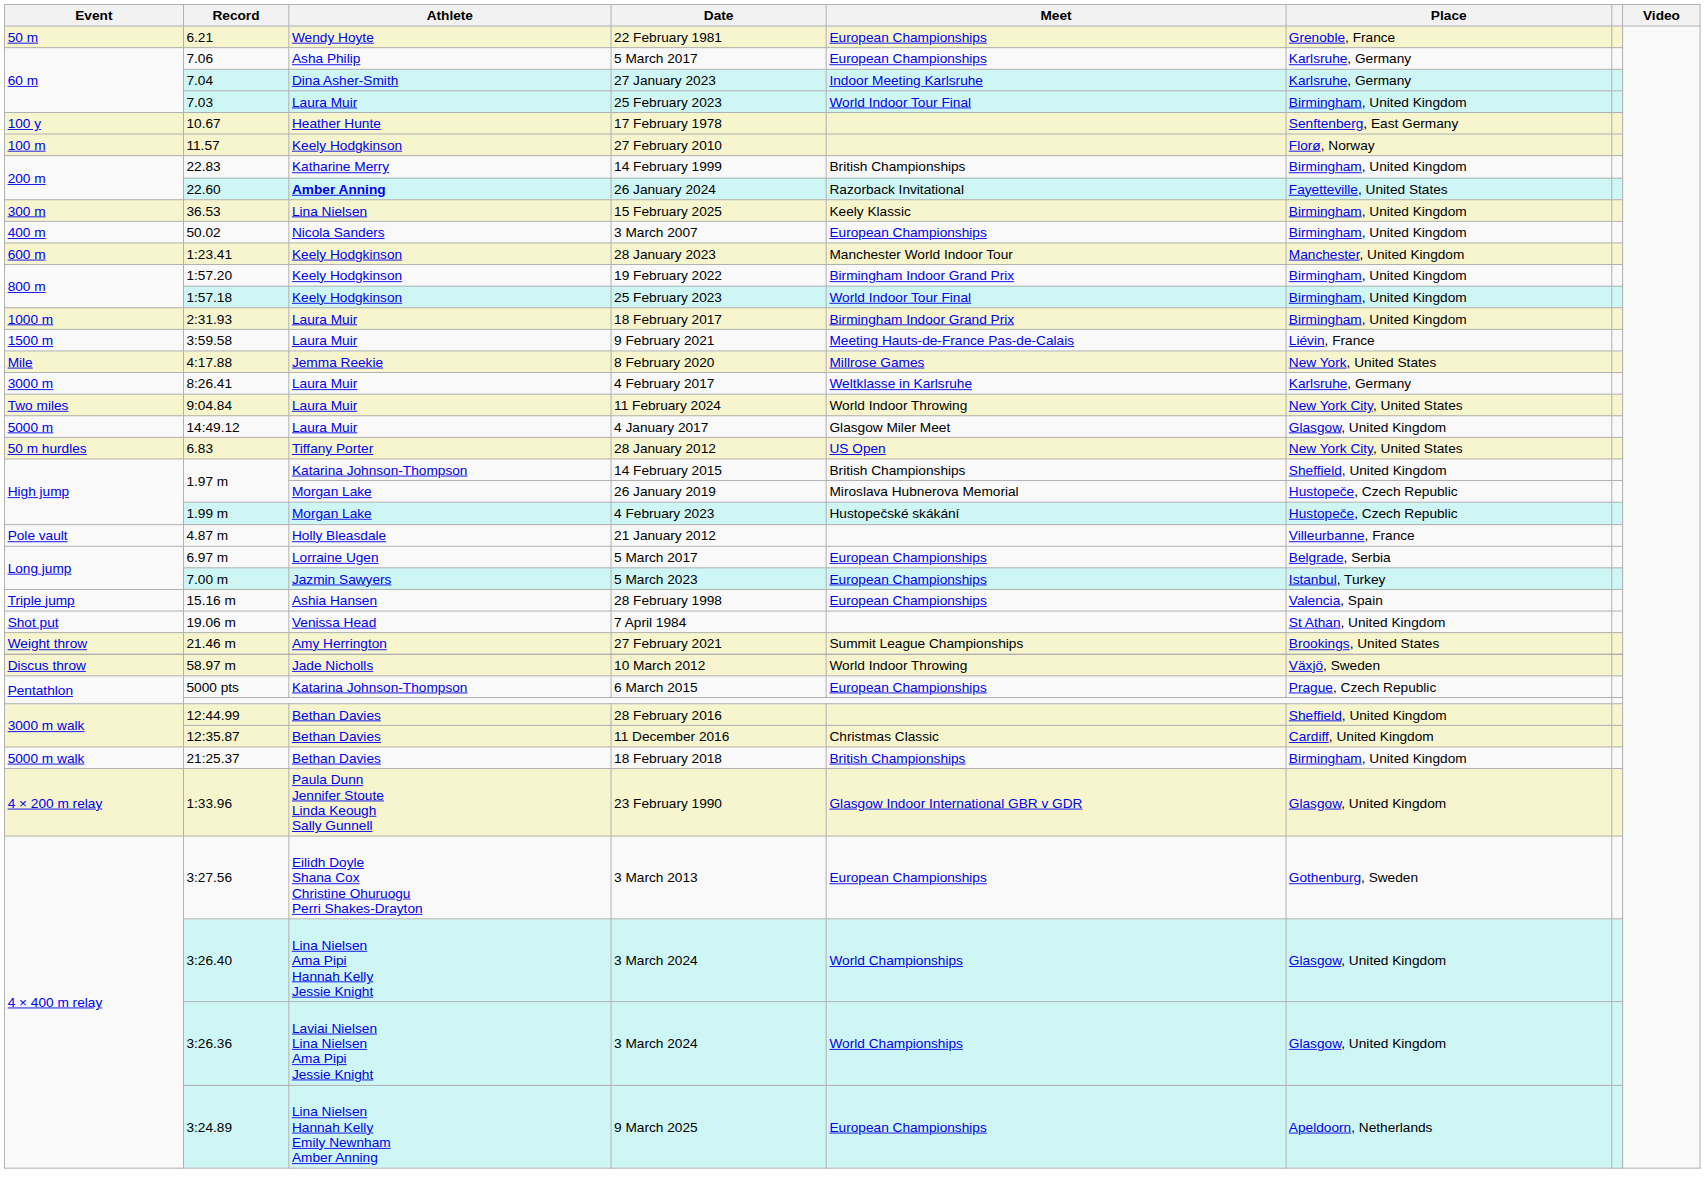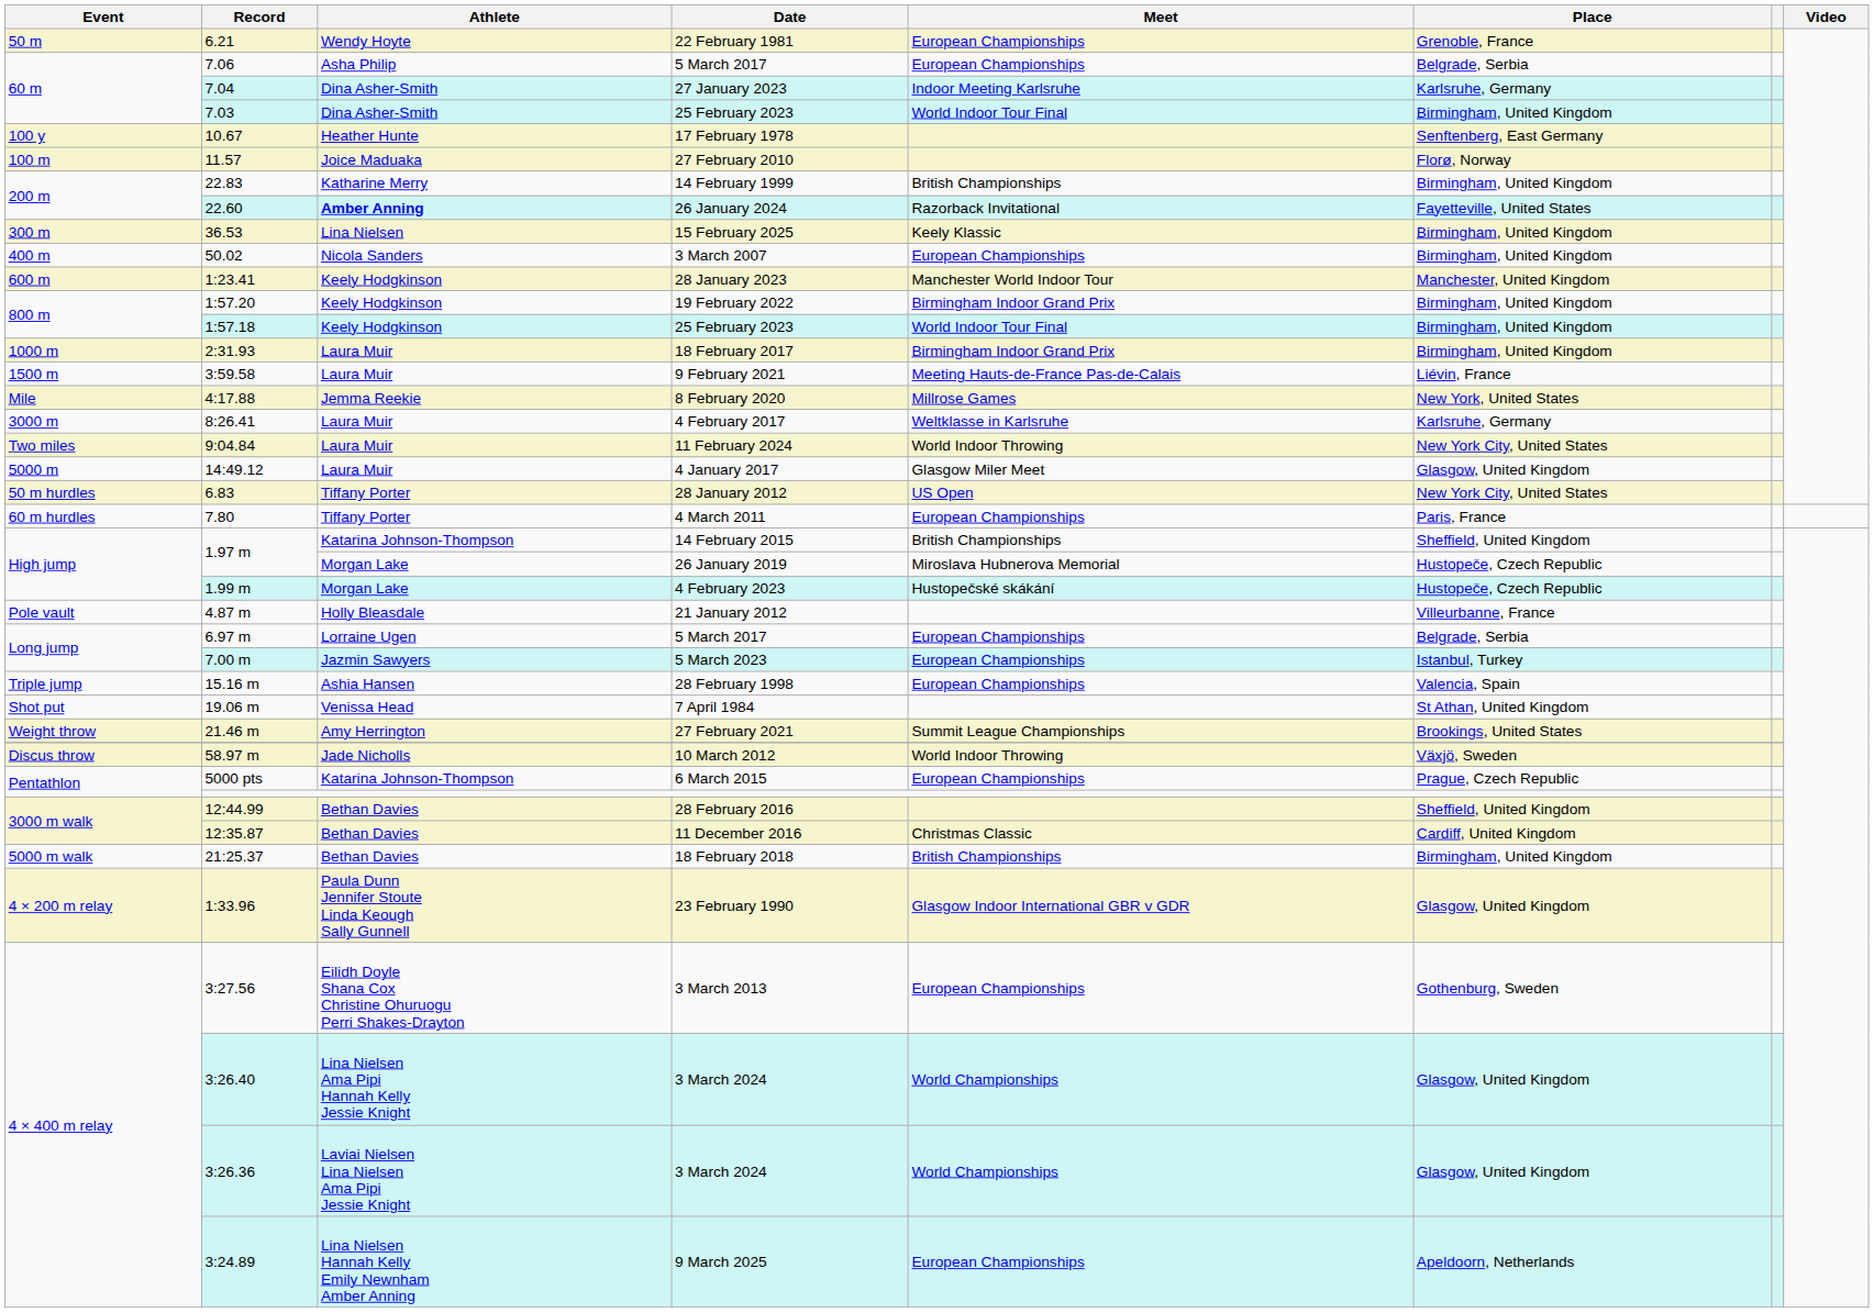 <table class="wikitable sortable" style="font-size:95%; width: 95%;">
 <tr>
 <th>Event</th>
 <th>Record</th>
 <th>Athlete</th>
 <th>Date</th>
 <th>Meet</th>
 <th>Place</th>
 <th></th>
 <th>Video</th>
 </tr>
 <tr style="background:#f6F5CE;">
 <td><a href='#'>50 m</a></td>
 <td>6.21</td>
 <td><a href='#'>Wendy Hoyte</a></td>
 <td>22 February 1981</td>
 <td><a href='#'>European Championships</a></td>
 <td><a href='#'>Grenoble</a>, France</td>
 <td></td>
 </tr>
 <tr>
 <td rowspan=3><a href='#'>60 m</a></td>
 <td>7.06</td>
 <td><a href='#'>Asha Philip</a></td>
 <td>5 March 2017</td>
 <td><a href='#'>European Championships</a></td>
-<td><a href='#'>Karlsruhe</a>, Germany</td>
+<td><a href='#'>Belgrade</a>, Serbia</td>
 <td></td>
 </tr>
 <tr style = "background:#CEF6F5">
 <td>7.04</td>
 <td><a href='#'>Dina Asher-Smith</a></td>
 <td>27 January 2023</td>
 <td><a href='#'>Indoor Meeting Karlsruhe</a></td>
 <td><a href='#'>Karlsruhe</a>, Germany</td>
 <td></td>
 </tr>
 <tr style = "background:#CEF6F5">
 <td>7.03</td>
-<td><a href='#'>Laura Muir</a></td>
+<td><a href='#'>Dina Asher-Smith</a></td>
 <td>25 February 2023</td>
 <td><a href='#'>World Indoor Tour Final</a></td>
 <td><a href='#'>Birmingham</a>, United Kingdom</td>
 <td></td>
 </tr>
 <tr style="background:#f6F5CE;">
 <td><a href='#'>100 y</a></td>
 <td>10.67</td>
 <td><a href='#'>Heather Hunte</a></td>
 <td>17 February 1978</td>
 <td></td>
 <td><a href='#'>Senftenberg</a>, East Germany</td>
 <td></td>
 </tr>
 <tr style="background:#f6F5CE;">
 <td><a href='#'>100 m</a></td>
 <td>11.57</td>
-<td><a href='#'>Keely Hodgkinson</a></td>
+<td><a href='#'>Joice Maduaka</a></td>
 <td>27 February 2010</td>
 <td></td>
 <td><a href='#'>Florø</a>, Norway</td>
 <td></td>
 </tr>
 <tr>
 <td rowspan=2><a href='#'>200 m</a></td>
 <td>22.83</td>
 <td><a href='#'>Katharine Merry</a></td>
 <td>14 February 1999</td>
 <td>British Championships</td>
 <td><a href='#'>Birmingham</a>, United Kingdom</td>
 <td></td>
 </tr>
 <tr bgcolor="#CEF6F5">
 <td>22.60</td>
 <td><strong><a href='#'>Amber Anning</a></strong></td>
 <td>26 January 2024</td>
 <td>Razorback Invitational</td>
 <td><a href='#'>Fayetteville</a>, United States</td>
 <td></td>
 </tr>
 <tr style="background:#f6F5CE;">
 <td><a href='#'>300 m</a></td>
 <td>36.53</td>
 <td><a href='#'>Lina Nielsen</a></td>
 <td>15 February 2025</td>
 <td>Keely Klassic</td>
 <td><a href='#'>Birmingham</a>, United Kingdom</td>
 <td></td>
 </tr>
 <tr>
 <td><a href='#'>400 m</a></td>
 <td>50.02</td>
 <td><a href='#'>Nicola Sanders</a></td>
 <td>3 March 2007</td>
 <td><a href='#'>European Championships</a></td>
 <td><a href='#'>Birmingham</a>, United Kingdom</td>
 <td></td>
 </tr>
 <tr style="background:#f6F5CE;">
 <td><a href='#'>600 m</a></td>
 <td>1:23.41</td>
 <td><a href='#'>Keely Hodgkinson</a></td>
 <td>28 January 2023</td>
 <td>Manchester World Indoor Tour</td>
 <td><a href='#'>Manchester</a>, United Kingdom</td>
 <td></td>
 </tr>
 <tr>
 <td rowspan=2><a href='#'>800 m</a></td>
 <td>1:57.20</td>
 <td><a href='#'>Keely Hodgkinson</a></td>
 <td>19 February 2022</td>
 <td><a href='#'>Birmingham Indoor Grand Prix</a></td>
 <td><a href='#'>Birmingham</a>, United Kingdom</td>
 <td></td>
 </tr>
 <tr style = "background:#CEF6F5">
 <td>1:57.18</td>
 <td><a href='#'>Keely Hodgkinson</a></td>
 <td>25 February 2023</td>
 <td><a href='#'>World Indoor Tour Final</a></td>
 <td><a href='#'>Birmingham</a>, United Kingdom</td>
 <td></td>
 </tr>
 <tr style="background:#f6F5CE;">
 <td><a href='#'>1000 m</a></td>
 <td>2:31.93</td>
 <td><a href='#'>Laura Muir</a></td>
 <td>18 February 2017</td>
 <td><a href='#'>Birmingham Indoor Grand Prix</a></td>
 <td><a href='#'>Birmingham</a>, United Kingdom</td>
 <td></td>
 </tr>
 <tr>
 <td><a href='#'>1500 m</a></td>
 <td>3:59.58</td>
 <td><a href='#'>Laura Muir</a></td>
 <td>9 February 2021</td>
 <td><a href='#'>Meeting Hauts-de-France Pas-de-Calais</a></td>
 <td><a href='#'>Liévin</a>, France</td>
 <td></td>
 </tr>
 <tr style="background:#f6F5CE;">
 <td><a href='#'>Mile</a></td>
 <td>4:17.88</td>
 <td><a href='#'>Jemma Reekie</a></td>
 <td>8 February 2020</td>
 <td><a href='#'>Millrose Games</a></td>
 <td><a href='#'>New York</a>, United States</td>
 <td></td>
 </tr>
 <tr>
 <td><a href='#'>3000 m</a></td>
 <td>8:26.41</td>
 <td><a href='#'>Laura Muir</a></td>
 <td>4 February 2017</td>
 <td><a href='#'>Weltklasse in Karlsruhe</a></td>
 <td><a href='#'>Karlsruhe</a>, Germany</td>
 <td></td>
 </tr>
 <tr style="background:#f6F5CE;">
 <td><a href='#'>Two miles</a></td>
 <td>9:04.84</td>
 <td><a href='#'>Laura Muir</a></td>
 <td>11 February 2024</td>
 <td>World Indoor Throwing</td>
 <td><a href='#'>New York City</a>, United States</td>
 <td></td>
 </tr>
 <tr>
 <td><a href='#'>5000 m</a></td>
 <td>14:49.12</td>
 <td><a href='#'>Laura Muir</a></td>
 <td>4 January 2017</td>
 <td>Glasgow Miler Meet</td>
 <td><a href='#'>Glasgow</a>, United Kingdom</td>
 <td></td>
 </tr>
 <tr style="background:#f6F5CE;">
 <td><a href='#'>50 m hurdles</a></td>
 <td>6.83</td>
 <td><a href='#'>Tiffany Porter</a></td>
 <td>28 January 2012</td>
 <td><a href='#'>US Open</a></td>
 <td><a href='#'>New York City</a>, United States</td>
+<td></td>
+</tr>
+<tr>
+<td><a href='#'>60 m hurdles</a></td>
+<td>7.80</td>
+<td><a href='#'>Tiffany Porter</a></td>
+<td>4 March 2011</td>
+<td><a href='#'>European Championships</a></td>
+<td><a href='#'>Paris</a>, France</td>
+<td></td>
 <td></td>
 </tr>
 <tr>
 <td rowspan=3><a href='#'>High jump</a></td>
 <td rowspan=2>1.97 m</td>
 <td><a href='#'>Katarina Johnson-Thompson</a></td>
 <td>14 February 2015</td>
 <td>British Championships</td>
 <td><a href='#'>Sheffield</a>, United Kingdom</td>
 <td></td>
 </tr>
 <tr>
 <td><a href='#'>Morgan Lake</a></td>
 <td>26 January 2019</td>
 <td>Miroslava Hubnerova Memorial</td>
 <td><a href='#'>Hustopeče</a>, Czech Republic</td>
 <td></td>
 </tr>
 <tr style = "background:#CEF6F5">
 <td>1.99 m</td>
 <td><a href='#'>Morgan Lake</a></td>
 <td>4 February 2023</td>
 <td>Hustopečské skákání</td>
 <td><a href='#'>Hustopeče</a>, Czech Republic</td>
 <td></td>
 </tr>
 <tr>
 <td><a href='#'>Pole vault</a></td>
 <td>4.87 m </td>
 <td><a href='#'>Holly Bleasdale</a></td>
 <td>21 January 2012</td>
 <td></td>
 <td><a href='#'>Villeurbanne</a>, France</td>
 <td></td>
 </tr>
 <tr>
 <td rowspan=2><a href='#'>Long jump</a></td>
 <td>6.97 m</td>
 <td><a href='#'>Lorraine Ugen</a></td>
 <td>5 March 2017</td>
 <td><a href='#'>European Championships</a></td>
 <td><a href='#'>Belgrade</a>, Serbia</td>
 <td></td>
 </tr>
 <tr style="background:#cef6f5;">
 <td>7.00 m</td>
 <td><a href='#'>Jazmin Sawyers</a></td>
 <td>5 March 2023</td>
 <td><a href='#'>European Championships</a></td>
 <td><a href='#'>Istanbul</a>, Turkey</td>
 <td></td>
 </tr>
 <tr>
 <td><a href='#'>Triple jump</a></td>
 <td>15.16 m </td>
 <td><a href='#'>Ashia Hansen</a></td>
 <td>28 February 1998</td>
 <td><a href='#'>European Championships</a></td>
 <td><a href='#'>Valencia</a>, Spain</td>
 <td></td>
 </tr>
 <tr>
 <td><a href='#'>Shot put</a></td>
 <td>19.06 m</td>
 <td><a href='#'>Venissa Head</a></td>
 <td>7 April 1984</td>
 <td></td>
 <td><a href='#'>St Athan</a>, United Kingdom</td>
 <td></td>
 </tr>
 <tr style="background:#f6F5CE;">
 <td><a href='#'>Weight throw</a></td>
 <td>21.46 m</td>
 <td><a href='#'>Amy Herrington</a></td>
 <td>27 February 2021</td>
 <td>Summit League Championships</td>
 <td><a href='#'>Brookings</a>, United States</td>
 <td></td>
 </tr>
 <tr>
 </tr>
 <tr style="background:#f6F5CE;">
 <td><a href='#'>Discus throw</a></td>
 <td>58.97 m</td>
 <td><a href='#'>Jade Nicholls</a></td>
 <td>10 March 2012</td>
 <td>World Indoor Throwing</td>
 <td><a href='#'>Växjö</a>, Sweden</td>
 <td></td>
 </tr>
 <tr>
 <td rowspan=2><a href='#'>Pentathlon</a></td>
 <td>5000 pts</td>
 <td><a href='#'>Katarina Johnson-Thompson</a></td>
 <td>6 March 2015</td>
 <td><a href='#'>European Championships</a></td>
 <td><a href='#'>Prague</a>, Czech Republic</td>
 <td></td>
 </tr>
 <tr>
 <td colspan=5></td>
 <td></td>
 </tr>
 <tr style="background:#f6F5CE;">
 <td rowspan=2><a href='#'>3000 m walk</a></td>
 <td>12:44.99</td>
 <td><a href='#'>Bethan Davies</a></td>
 <td>28 February 2016</td>
 <td></td>
 <td><a href='#'>Sheffield</a>, United Kingdom</td>
 <td></td>
 </tr>
 <tr style="background:#f6F5CE;">
 <td>12:35.87  </td>
 <td><a href='#'>Bethan Davies</a></td>
 <td>11 December 2016</td>
 <td>Christmas Classic</td>
 <td><a href='#'>Cardiff</a>, United Kingdom</td>
 <td></td>
 </tr>
 <tr>
 <td><a href='#'>5000 m walk</a></td>
 <td>21:25.37</td>
 <td><a href='#'>Bethan Davies</a></td>
 <td>18 February 2018</td>
 <td><a href='#'>British Championships</a></td>
 <td><a href='#'>Birmingham</a>, United Kingdom</td>
 <td></td>
 </tr>
 <tr style="background:#f6F5CE;">
 <td><a href='#'>4 × 200 m relay</a></td>
 <td>1:33.96</td>
 <td><a href='#'>Paula Dunn</a><br><a href='#'>Jennifer Stoute</a><br><a href='#'>Linda Keough</a><br><a href='#'>Sally Gunnell</a></td>
 <td>23 February 1990</td>
 <td><a href='#'>Glasgow Indoor International GBR v GDR</a></td>
 <td><a href='#'>Glasgow</a>, United Kingdom</td>
 <td></td>
 </tr>
 <tr>
 <td rowspan=4><a href='#'>4 × 400 m relay</a></td>
 <td>3:27.56</td>
 <td><br><a href='#'>Eilidh Doyle</a><br><a href='#'>Shana Cox</a><br><a href='#'>Christine Ohuruogu</a><br><a href='#'>Perri Shakes-Drayton</a></td>
 <td>3 March 2013</td>
 <td><a href='#'>European Championships</a></td>
 <td><a href='#'>Gothenburg</a>, Sweden</td>
 <td></td>
 </tr>
 <tr bgcolor=#CEF6F5>
 <td>3:26.40</td>
 <td><br><a href='#'>Lina Nielsen</a><br><a href='#'>Ama Pipi</a><br><a href='#'>Hannah Kelly</a><br><a href='#'>Jessie Knight</a></td>
 <td>3 March 2024</td>
 <td><a href='#'>World Championships</a></td>
 <td><a href='#'>Glasgow</a>, United Kingdom</td>
 <td></td>
 </tr>
 <tr bgcolor=#CEF6F5>
 <td>3:26.36</td>
 <td><br><a href='#'>Laviai Nielsen</a><br><a href='#'>Lina Nielsen</a><br><a href='#'>Ama Pipi</a><br><a href='#'>Jessie Knight</a></td>
 <td>3 March 2024</td>
 <td><a href='#'>World Championships</a></td>
 <td><a href='#'>Glasgow</a>, United Kingdom</td>
 <td></td>
 </tr>
 <tr bgcolor="#CEF6F5">
 <td>3:24.89</td>
 <td><br><a href='#'>Lina Nielsen</a><br><a href='#'>Hannah Kelly</a><br><a href='#'>Emily Newnham</a><br><a href='#'>Amber Anning</a></td>
 <td>9 March 2025</td>
 <td><a href='#'>European Championships</a></td>
 <td><a href='#'>Apeldoorn</a>, Netherlands</td>
 <td></td>
 </tr>
 </table>
